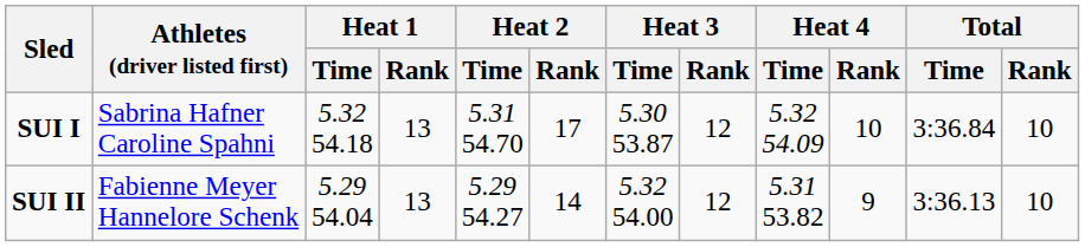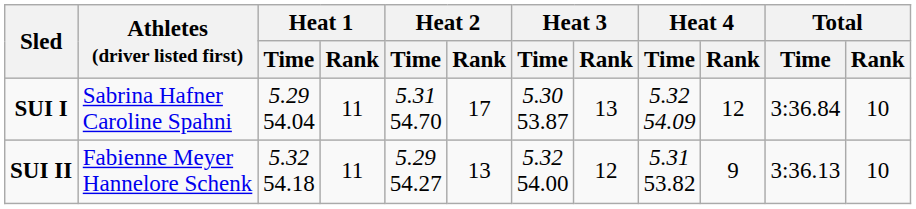 <table class="wikitable" border="1">
 <tr>
 <th rowspan=2>Sled</th>
 <th rowspan=2>Athletes<br><small>(driver listed first)</small></th>
 <th colspan=2>Heat 1</th>
 <th colspan=2>Heat 2</th>
 <th colspan=2>Heat 3</th>
 <th colspan=2>Heat 4</th>
 <th colspan=2>Total</th>
 </tr>
 <tr>
 <th>Time</th>
 <th>Rank</th>
 <th>Time</th>
 <th>Rank</th>
 <th>Time</th>
 <th>Rank</th>
 <th>Time</th>
 <th>Rank</th>
 <th>Time</th>
 <th>Rank</th>
 </tr>
 <tr align=center>
 <td><strong>SUI I</strong></td>
 <td align=left><a href='#'>Sabrina Hafner</a><br><a href='#'>Caroline Spahni</a></td>
-<td align="center"><em>5.32</em><br>54.18</td>
-<td align="center">13</td>
+<td align="center"><em>5.29</em><br>54.04</td>
+<td align="center">11</td>
 <td align="center"><em>5.31</em><br>54.70</td>
 <td align="center">17</td>
 <td align="center"><em>5.30</em><br>53.87</td>
+<td align="center">13</td>
+<td align="center"><em>5.32<br>54.09</em></td>
 <td align="center">12</td>
-<td align="center"><em>5.32<br>54.09</em></td>
-<td align="center">10</td>
 <td align="center">3:36.84</td>
 <td align="center">10</td>
 </tr>
 <tr align=center>
 <td><strong>SUI II</strong></td>
 <td align=left><a href='#'>Fabienne Meyer</a><br><a href='#'>Hannelore Schenk</a></td>
-<td align="center"><em>5.29</em><br>54.04</td>
+<td align="center"><em>5.32</em><br>54.18</td>
+<td align="center">11</td>
+<td align="center"><em>5.29</em><br>54.27</td>
 <td align="center">13</td>
-<td align="center"><em>5.29</em><br>54.27</td>
-<td align="center">14</td>
 <td align="center"><em>5.32</em><br>54.00</td>
 <td align="center">12</td>
 <td align="center"><em>5.31</em><br>53.82</td>
 <td align="center">9</td>
 <td align="center">3:36.13</td>
 <td align="center">10</td>
 </tr>
 </table>
